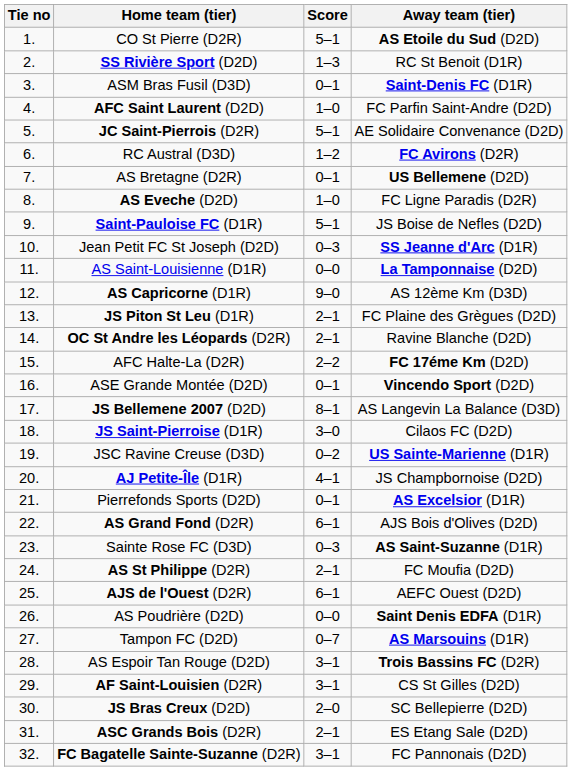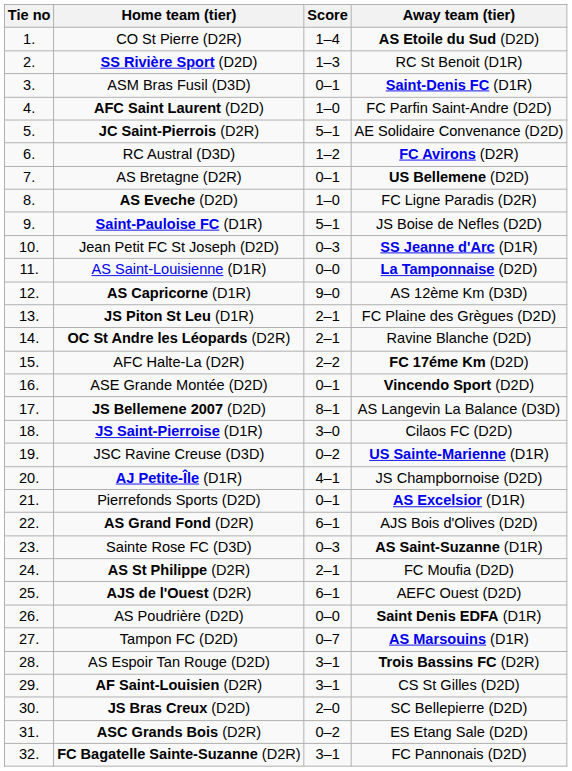 <table class="wikitable" style="text-align: center">
 <tr>
 <th>Tie no</th>
 <th>Home team (tier)</th>
 <th>Score</th>
 <th>Away team (tier)</th>
 </tr>
 <tr>
 <td>1.</td>
 <td> CO St Pierre (D2R)</td>
-<td>5–1</td>
+<td>1–4</td>
 <td><strong>AS Etoile du Sud</strong> (D2D) </td>
 </tr>
 <tr>
 <td>2.</td>
 <td> <strong><a href='#'>SS Rivière Sport</a></strong> (D2D)</td>
 <td>1–3</td>
 <td>RC St Benoit (D1R) </td>
 </tr>
 <tr>
 <td>3.</td>
 <td> ASM Bras Fusil (D3D)</td>
 <td>0–1</td>
 <td><strong><a href='#'>Saint-Denis FC</a></strong> (D1R) </td>
 </tr>
 <tr>
 <td>4.</td>
 <td> <strong>AFC Saint Laurent</strong> (D2D)</td>
 <td>1–0</td>
 <td>FC Parfin Saint-Andre (D2D) </td>
 </tr>
 <tr>
 <td>5.</td>
 <td> <strong>JC Saint-Pierrois</strong> (D2R)</td>
 <td>5–1</td>
 <td>AE Solidaire Convenance (D2D) </td>
 </tr>
 <tr>
 <td>6.</td>
 <td> RC Austral (D3D)</td>
 <td>1–2</td>
 <td><strong><a href='#'>FC Avirons</a></strong> (D2R) </td>
 </tr>
 <tr>
 <td>7.</td>
 <td> AS Bretagne (D2R)</td>
 <td>0–1</td>
 <td><strong>US Bellemene </strong> (D2D) </td>
 </tr>
 <tr>
 <td>8.</td>
 <td> <strong>AS Eveche</strong> (D2D)</td>
 <td>1–0</td>
 <td>FC Ligne Paradis (D2R) </td>
 </tr>
 <tr>
 <td>9.</td>
 <td> <strong><a href='#'>Saint-Pauloise FC</a></strong> (D1R)</td>
 <td>5–1</td>
 <td>JS Boise de Nefles (D2D) </td>
 </tr>
 <tr>
 <td>10.</td>
 <td> Jean Petit FC St Joseph (D2D)</td>
 <td>0–3</td>
 <td><strong><a href='#'>SS Jeanne d'Arc</a></strong> (D1R) </td>
 </tr>
 <tr>
 <td>11.</td>
 <td> <a href='#'>AS Saint-Louisienne</a> (D1R)</td>
 <td>0–0 </td>
 <td><strong><a href='#'>La Tamponnaise</a></strong> (D2D) </td>
 </tr>
 <tr>
 <td>12.</td>
 <td> <strong>AS Capricorne</strong> (D1R)</td>
 <td>9–0</td>
 <td>AS 12ème Km (D3D) </td>
 </tr>
 <tr>
 <td>13.</td>
 <td> <strong>JS Piton St Leu</strong> (D1R)</td>
 <td>2–1</td>
 <td>FC Plaine des Grègues (D2D) </td>
 </tr>
 <tr>
 <td>14.</td>
 <td> <strong>OC St Andre les Léopards</strong> (D2R)</td>
 <td>2–1</td>
 <td>Ravine Blanche (D2D) </td>
 </tr>
 <tr>
 <td>15.</td>
 <td> AFC Halte-La (D2R)</td>
 <td>2–2 </td>
 <td><strong>FC 17éme Km</strong> (D2D) </td>
 </tr>
 <tr>
 <td>16.</td>
 <td> ASE Grande Montée (D2D)</td>
 <td>0–1</td>
 <td><strong>Vincendo Sport</strong> (D2D) </td>
 </tr>
 <tr>
 <td>17.</td>
 <td> <strong>JS Bellemene 2007</strong> (D2D)</td>
 <td>8–1</td>
 <td>AS Langevin La Balance (D3D) </td>
 </tr>
 <tr>
 <td>18.</td>
 <td> <strong><a href='#'>JS Saint-Pierroise</a></strong> (D1R)</td>
 <td>3–0</td>
 <td>Cilaos FC (D2D) </td>
 </tr>
 <tr>
 <td>19.</td>
 <td> JSC Ravine Creuse (D3D)</td>
 <td>0–2</td>
 <td><strong><a href='#'>US Sainte-Marienne</a></strong> (D1R) </td>
 </tr>
 <tr>
 <td>20.</td>
 <td> <strong><a href='#'>AJ Petite-Île</a></strong> (D1R)</td>
 <td>4–1</td>
 <td>JS Champbornoise (D2D) </td>
 </tr>
 <tr>
 <td>21.</td>
 <td> Pierrefonds Sports (D2D)</td>
 <td>0–1</td>
 <td><strong><a href='#'>AS Excelsior</a></strong> (D1R) </td>
 </tr>
 <tr>
 <td>22.</td>
 <td> <strong>AS Grand Fond</strong> (D2R)</td>
 <td>6–1</td>
 <td>AJS Bois d'Olives (D2D) </td>
 </tr>
 <tr>
 <td>23.</td>
 <td> Sainte Rose FC (D3D)</td>
 <td>0–3</td>
 <td><strong>AS Saint-Suzanne</strong> (D1R) </td>
 </tr>
 <tr>
 <td>24.</td>
 <td> <strong>AS St Philippe</strong> (D2R)</td>
 <td>2–1</td>
 <td>FC Moufia (D2D) </td>
 </tr>
 <tr>
 <td>25.</td>
 <td> <strong>AJS de l'Ouest</strong> (D2R)</td>
 <td>6–1</td>
 <td>AEFC Ouest (D2D) </td>
 </tr>
 <tr>
 <td>26.</td>
 <td> AS Poudrière (D2D)</td>
 <td>0–0 </td>
 <td><strong>Saint Denis EDFA</strong> (D1R) </td>
 </tr>
 <tr>
 <td>27.</td>
 <td> Tampon FC (D2D)</td>
 <td>0–7</td>
 <td><strong><a href='#'>AS Marsouins</a></strong> (D1R) </td>
 </tr>
 <tr>
 <td>28.</td>
 <td> AS Espoir Tan Rouge (D2D)</td>
 <td>3–1</td>
 <td><strong>Trois Bassins FC</strong> (D2R) </td>
 </tr>
 <tr>
 <td>29.</td>
 <td> <strong>AF Saint-Louisien</strong> (D2R)</td>
 <td>3–1</td>
 <td>CS St Gilles (D2D) </td>
 </tr>
 <tr>
 <td>30.</td>
 <td> <strong>JS Bras Creux</strong> (D2D)</td>
 <td>2–0</td>
 <td>SC Bellepierre (D2D) </td>
 </tr>
 <tr>
 <td>31.</td>
 <td> <strong>ASC Grands Bois</strong> (D2R)</td>
-<td>2–1</td>
+<td>0–2</td>
 <td>ES Etang Sale (D2D) </td>
 </tr>
 <tr>
 <td>32.</td>
 <td> <strong>FC Bagatelle Sainte-Suzanne</strong> (D2R)</td>
 <td>3–1</td>
 <td>FC Pannonais (D2D) </td>
 </tr>
 </table>
